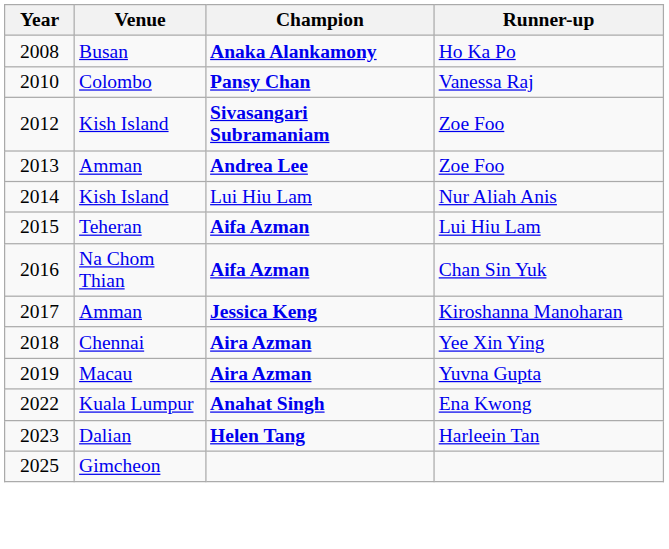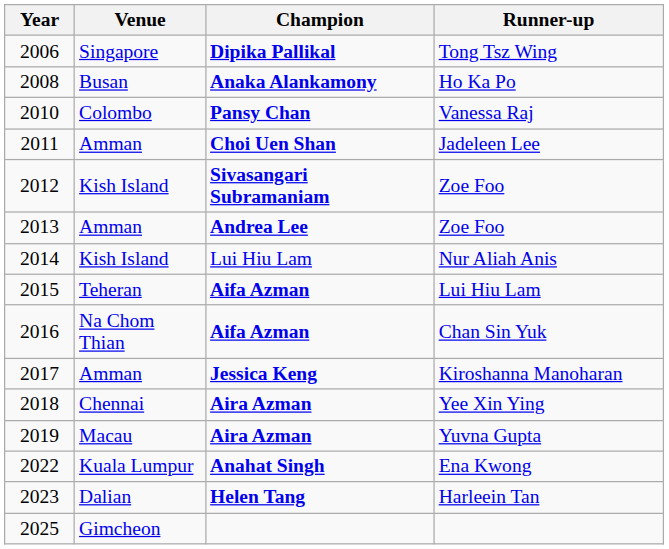 <table class="sortable wikitable">
 <tr>
 <th width=50>Year</th>
 <th width=100>Venue</th>
 <th width=180>Champion</th>
 <th width=180>Runner-up</th>
+</tr>
+<tr>
+<td align=center> 2006</td>
+<td><a href='#'>Singapore</a></td>
+<td> <strong><a href='#'>Dipika Pallikal</a> </strong></td>
+<td> <a href='#'>Tong Tsz Wing</a></td>
 </tr>
 <tr>
 <td align=center> 2008</td>
 <td><a href='#'>Busan</a></td>
 <td> <strong><a href='#'>Anaka Alankamony</a> </strong></td>
 <td> <a href='#'>Ho Ka Po</a></td>
 </tr>
 <tr>
 <td align=center> 2010</td>
 <td><a href='#'>Colombo</a></td>
 <td> <strong><a href='#'>Pansy Chan</a> </strong></td>
 <td> <a href='#'>Vanessa Raj</a></td>
+</tr>
+<tr>
+<td align=center> 2011</td>
+<td><a href='#'>Amman</a></td>
+<td> <strong><a href='#'>Choi Uen Shan</a> </strong></td>
+<td> <a href='#'>Jadeleen Lee</a></td>
 </tr>
 <tr>
 <td align=center> 2012</td>
 <td><a href='#'>Kish Island</a></td>
 <td> <strong><a href='#'>Sivasangari Subramaniam</a> </strong></td>
 <td> <a href='#'>Zoe Foo</a></td>
 </tr>
 <tr>
 <td align=center> 2013</td>
 <td><a href='#'>Amman</a></td>
 <td> <strong><a href='#'>Andrea Lee</a></strong></td>
 <td> <a href='#'>Zoe Foo</a></td>
 </tr>
 <tr>
 <td align=center> 2014</td>
 <td><a href='#'>Kish Island</a></td>
 <td> <a href='#'>Lui Hiu Lam</a></td>
 <td> <a href='#'>Nur Aliah Anis</a></td>
 </tr>
 <tr>
 <td align=center> 2015</td>
 <td><a href='#'>Teheran</a></td>
 <td> <strong><a href='#'>Aifa Azman</a> </strong></td>
 <td> <a href='#'>Lui Hiu Lam</a></td>
 </tr>
 <tr>
 <td align=center> 2016</td>
 <td><a href='#'>Na Chom Thian</a></td>
 <td> <strong><a href='#'>Aifa Azman</a> </strong></td>
 <td> <a href='#'>Chan Sin Yuk</a></td>
 </tr>
 <tr>
 <td align=center> 2017</td>
 <td><a href='#'>Amman</a></td>
 <td> <strong><a href='#'>Jessica Keng</a> </strong></td>
 <td> <a href='#'>Kiroshanna Manoharan</a></td>
 </tr>
 <tr>
 <td align=center> 2018</td>
 <td><a href='#'>Chennai</a></td>
 <td> <strong><a href='#'>Aira Azman</a> </strong></td>
 <td> <a href='#'>Yee Xin Ying</a></td>
 </tr>
 <tr>
 <td align=center> 2019</td>
 <td><a href='#'>Macau</a></td>
 <td> <strong><a href='#'>Aira Azman</a> </strong></td>
 <td> <a href='#'>Yuvna Gupta</a></td>
 </tr>
 <tr>
 <td align=center> 2022</td>
 <td><a href='#'>Kuala Lumpur</a></td>
 <td> <strong><a href='#'>Anahat Singh</a></strong></td>
 <td> <a href='#'>Ena Kwong</a></td>
 </tr>
 <tr>
 <td align=center> 2023</td>
 <td><a href='#'>Dalian</a></td>
 <td> <strong><a href='#'>Helen Tang</a></strong></td>
 <td> <a href='#'>Harleein Tan</a></td>
 </tr>
 <tr>
 <td align=center> 2025</td>
 <td><a href='#'>Gimcheon</a></td>
 <td></td>
 <td></td>
 </tr>
 </table>
